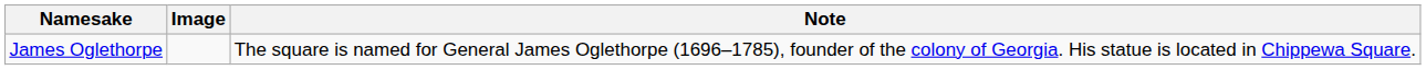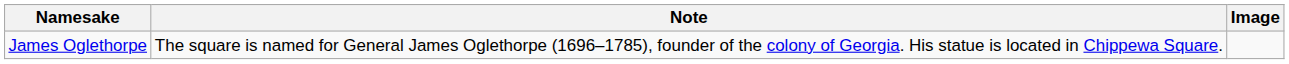 <table class="wikitable">
 <tr>
 <th>Namesake</th>
+<th>Note</th>
 <th>Image</th>
-<th>Note</th>
 </tr>
 <tr>
 <td><a href='#'>James Oglethorpe</a></td>
+<td>The square is named for General James Oglethorpe (1696–1785), founder of the <a href='#'>colony of Georgia</a>. His statue is located in <a href='#'>Chippewa Square</a>.</td>
 <td></td>
-<td>The square is named for General James Oglethorpe (1696–1785), founder of the <a href='#'>colony of Georgia</a>. His statue is located in <a href='#'>Chippewa Square</a>.</td>
 </tr>
 </table>
